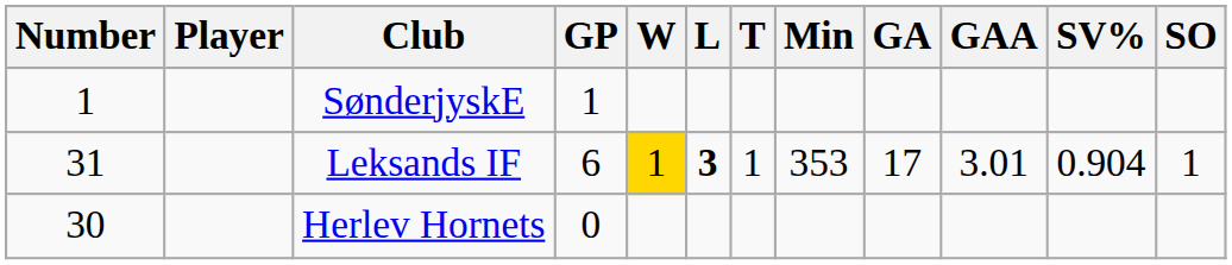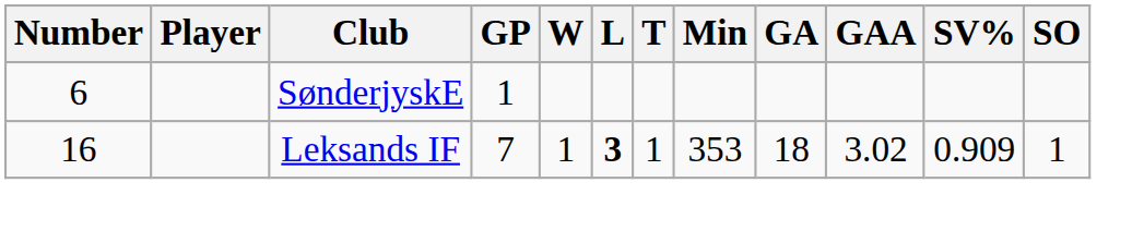 <table class="wikitable sortable" style="text-align:center; padding:4px; border-spacing=0;">
 <tr>
 <th>Number</th>
 <th>Player</th>
 <th>Club</th>
 <th>GP</th>
 <th>W</th>
 <th>L</th>
 <th>T</th>
 <th>Min</th>
 <th>GA</th>
 <th>GAA</th>
 <th>SV%</th>
 <th>SO</th>
 </tr>
 <tr>
-<td>1</td>
+<td>6</td>
 <td></td>
 <td><a href='#'>SønderjyskE</a></td>
 <td>1</td>
 <td></td>
 <td></td>
 <td></td>
 <td></td>
 <td></td>
 <td></td>
 <td></td>
 <td></td>
 </tr>
 <tr>
-<td>31</td>
+<td>16</td>
 <td></td>
 <td><a href='#'>Leksands IF</a></td>
-<td>6</td>
-<td style="background: gold;">1</td>
+<td>7</td>
+<td>1</td>
 <td><strong>3</strong></td>
 <td>1</td>
 <td>353</td>
-<td>17</td>
-<td>3.01</td>
-<td>0.904</td>
+<td>18</td>
+<td>3.02</td>
+<td>0.909</td>
 <td>1</td>
 </tr>
-<tr>
-<td>30</td>
-<td></td>
-<td><a href='#'>Herlev Hornets</a></td>
-<td>0</td>
-<td></td>
-<td></td>
-<td></td>
-<td></td>
-<td></td>
-<td></td>
-<td></td>
-<td></td>
-</tr>
 </table>
